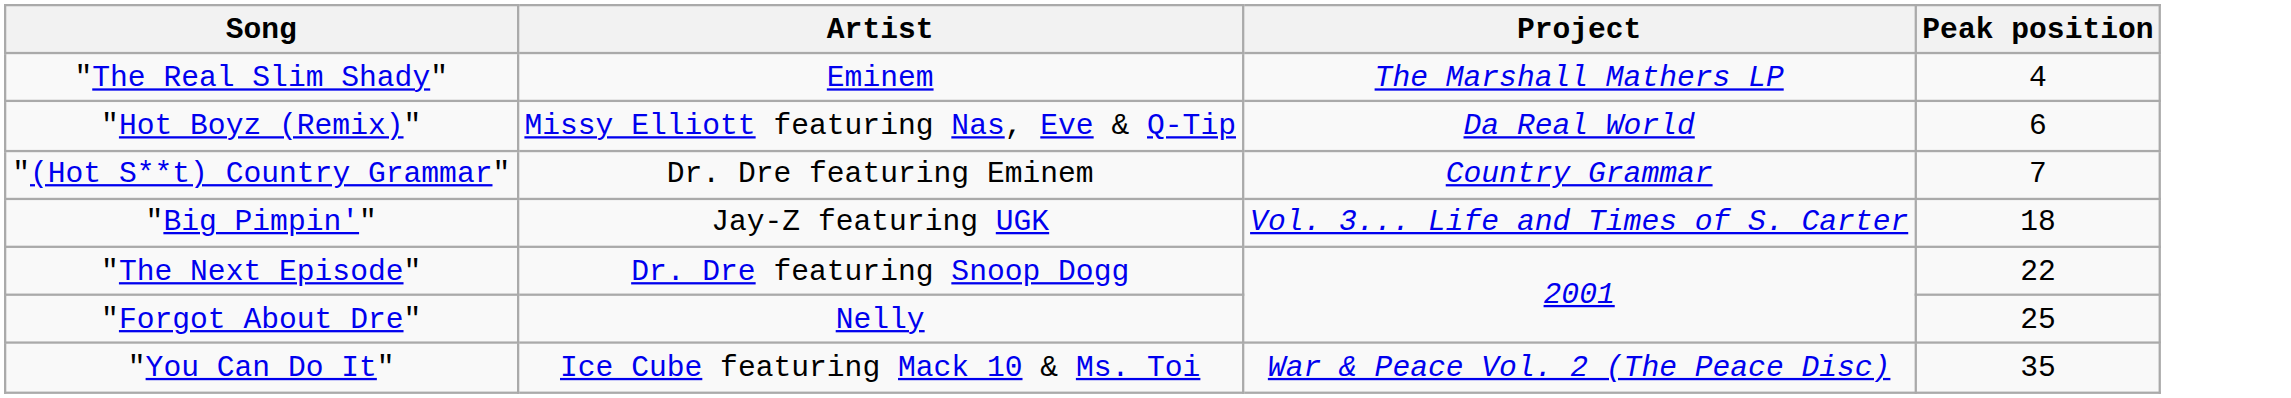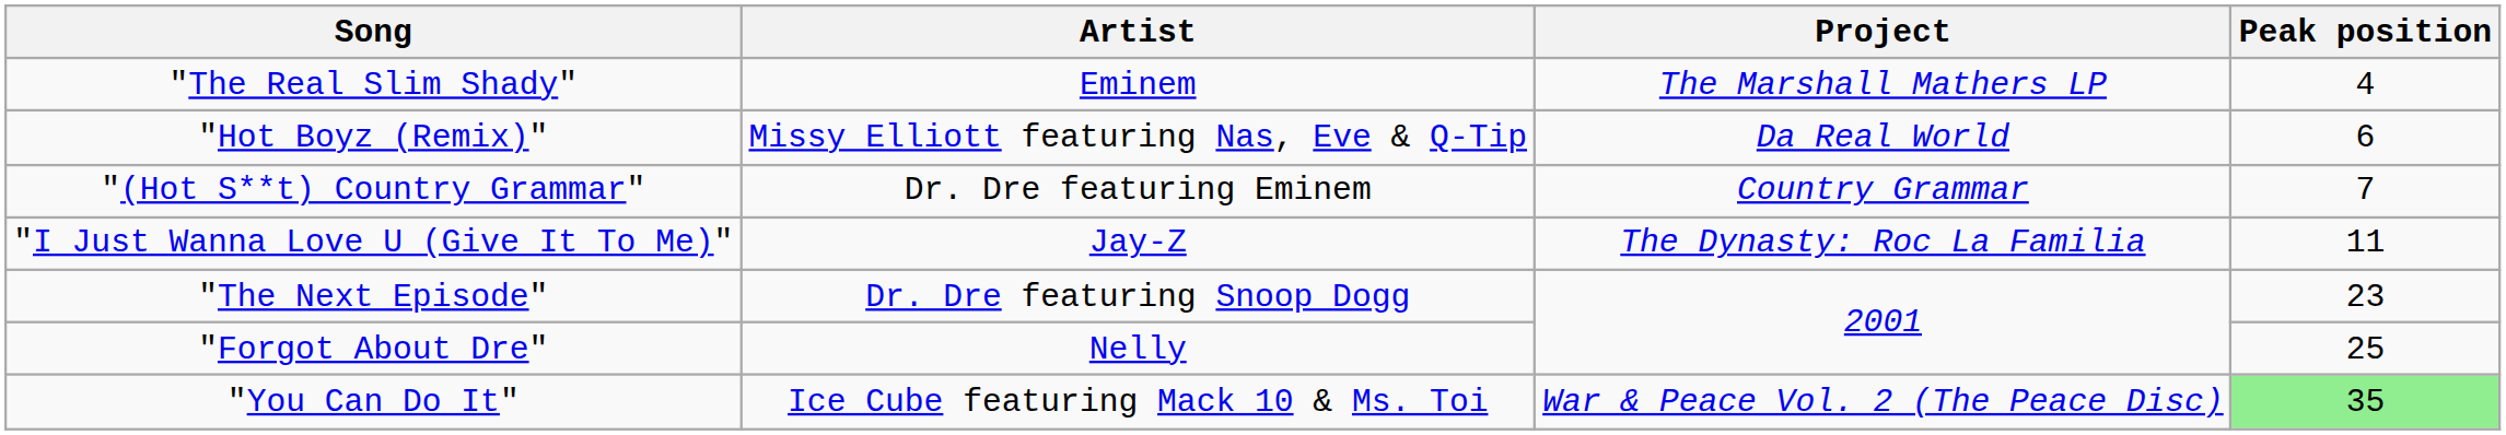 <table class="wikitable sortable plainrowheaders" style="text-align:center;">
 <tr>
 <th scope="col">Song</th>
 <th scope="col">Artist</th>
 <th scope="col">Project</th>
 <th scope="col">Peak position</th>
 </tr>
 <tr>
 <td>"<a href='#'>The Real Slim Shady</a>"</td>
 <td><a href='#'>Eminem</a></td>
 <td><em><a href='#'>The Marshall Mathers LP</a></em></td>
 <td>4</td>
 </tr>
 <tr>
 <td>"<a href='#'>Hot Boyz (Remix)</a>"</td>
 <td><a href='#'>Missy Elliott</a> featuring <a href='#'>Nas</a>, <a href='#'>Eve</a> & <a href='#'>Q-Tip</a></td>
 <td><em><a href='#'>Da Real World</a></em></td>
 <td>6</td>
 </tr>
 <tr>
 <td>"<a href='#'>(Hot S**t) Country Grammar</a>"</td>
 <td>Dr. Dre featuring Eminem</td>
 <td><em><a href='#'>Country Grammar</a></em></td>
 <td>7</td>
 </tr>
 <tr>
-<td>"<a href='#'>Big Pimpin'</a>"</td>
-<td>Jay-Z featuring <a href='#'>UGK</a></td>
-<td><em><a href='#'>Vol. 3... Life and Times of S. Carter</a></em></td>
-<td>18</td>
+<td>"<a href='#'>I Just Wanna Love U (Give It To Me)</a>"</td>
+<td><a href='#'>Jay-Z</a></td>
+<td><em><a href='#'>The Dynasty: Roc La Familia</a></em></td>
+<td>11</td>
 </tr>
 <tr>
 <td>"<a href='#'>The Next Episode</a>"</td>
 <td><a href='#'>Dr. Dre</a> featuring <a href='#'>Snoop Dogg</a></td>
 <td rowspan="2"><em><a href='#'>2001</a></em></td>
-<td>22</td>
+<td>23</td>
 </tr>
 <tr>
 <td>"<a href='#'>Forgot About Dre</a>"</td>
 <td><a href='#'>Nelly</a></td>
 <td>25</td>
 </tr>
 <tr>
 <td>"<a href='#'>You Can Do It</a>"</td>
 <td><a href='#'>Ice Cube</a> featuring <a href='#'>Mack 10</a> & <a href='#'>Ms. Toi</a></td>
 <td><em><a href='#'>War & Peace Vol. 2 (The Peace Disc)</a></em></td>
-<td>35</td>
+<td style="background: lightgreen;">35</td>
 </tr>
 </table>
